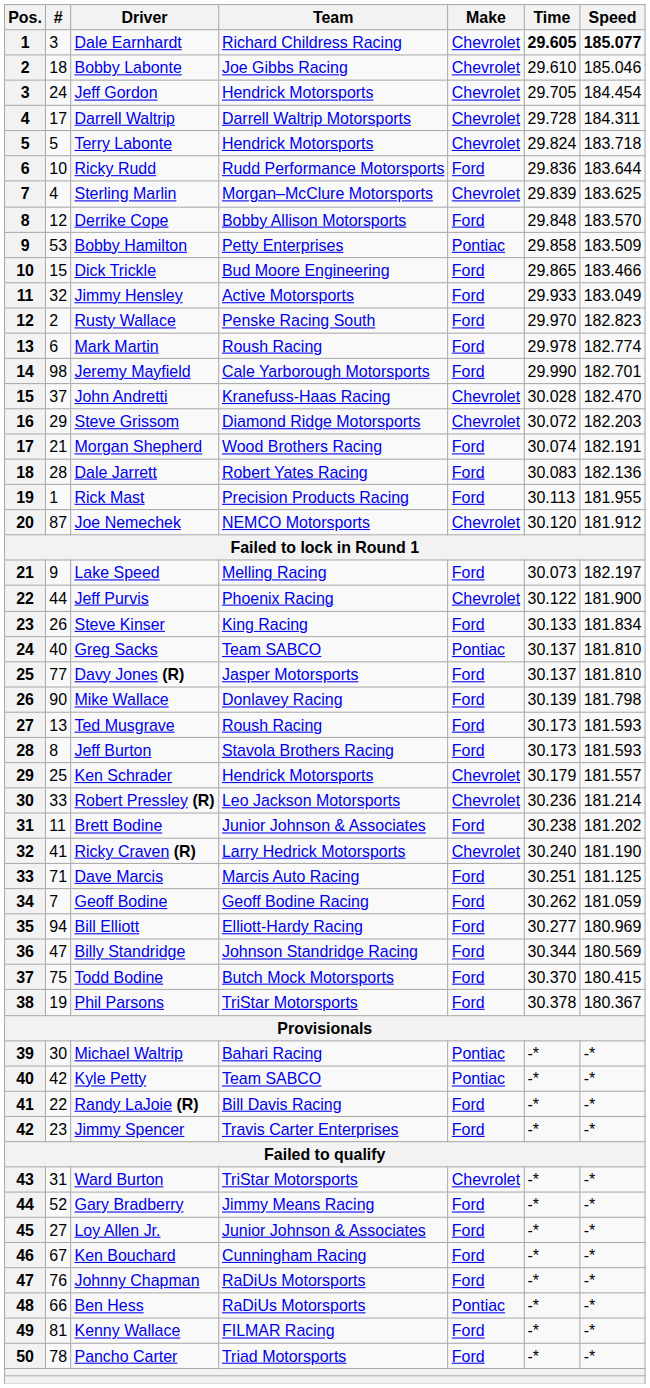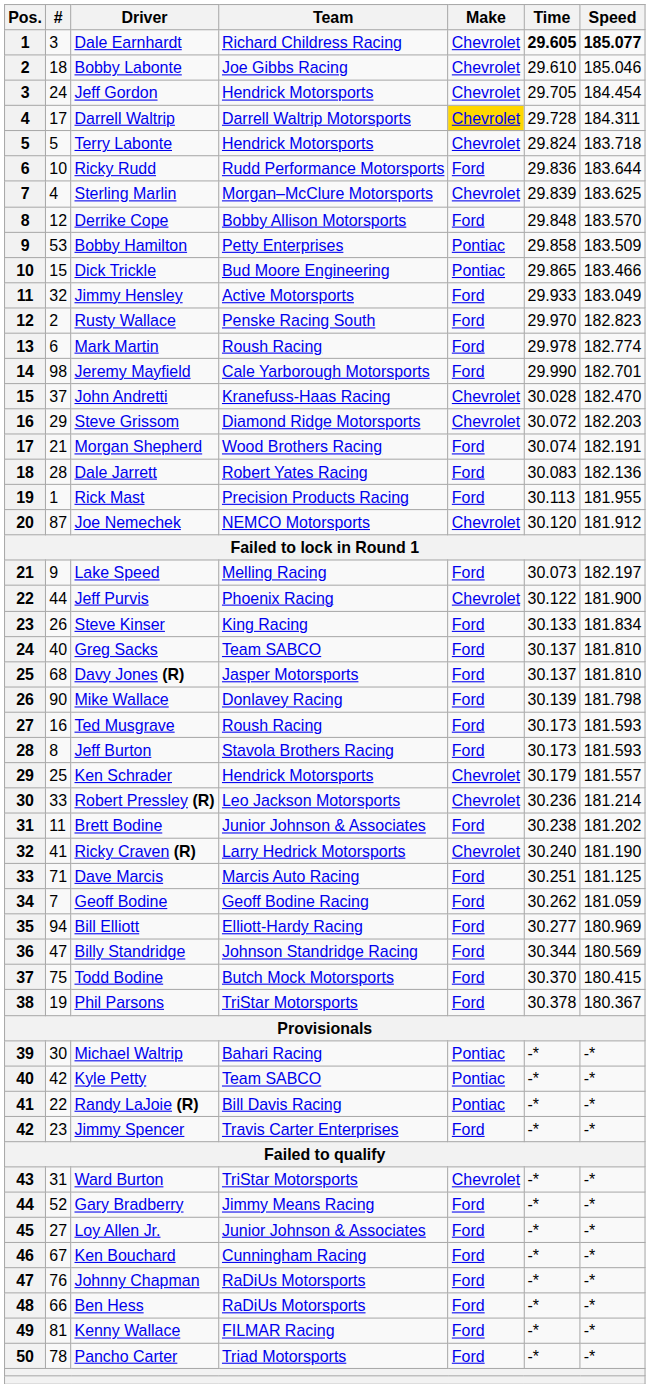 <table class="wikitable" style="font-size:95%">
 <tr>
 <th>Pos.</th>
 <th>#</th>
 <th>Driver</th>
 <th>Team</th>
 <th>Make</th>
 <th>Time</th>
 <th>Speed</th>
 </tr>
 <tr>
 <th>1</th>
 <td>3</td>
 <td><a href='#'>Dale Earnhardt</a></td>
 <td><a href='#'>Richard Childress Racing</a></td>
 <td><a href='#'>Chevrolet</a></td>
 <td><strong>29.605</strong></td>
 <td><strong>185.077</strong></td>
 </tr>
 <tr>
 <th>2</th>
 <td>18</td>
 <td><a href='#'>Bobby Labonte</a></td>
 <td><a href='#'>Joe Gibbs Racing</a></td>
 <td><a href='#'>Chevrolet</a></td>
 <td>29.610</td>
 <td>185.046</td>
 </tr>
 <tr>
 <th>3</th>
 <td>24</td>
 <td><a href='#'>Jeff Gordon</a></td>
 <td><a href='#'>Hendrick Motorsports</a></td>
 <td><a href='#'>Chevrolet</a></td>
 <td>29.705</td>
 <td>184.454</td>
 </tr>
 <tr>
 <th>4</th>
 <td>17</td>
 <td><a href='#'>Darrell Waltrip</a></td>
 <td><a href='#'>Darrell Waltrip Motorsports</a></td>
-<td><a href='#'>Chevrolet</a></td>
+<td style="background: gold;"><a href='#'>Chevrolet</a></td>
 <td>29.728</td>
 <td>184.311</td>
 </tr>
 <tr>
 <th>5</th>
 <td>5</td>
 <td><a href='#'>Terry Labonte</a></td>
 <td><a href='#'>Hendrick Motorsports</a></td>
 <td><a href='#'>Chevrolet</a></td>
 <td>29.824</td>
 <td>183.718</td>
 </tr>
 <tr>
 <th>6</th>
 <td>10</td>
 <td><a href='#'>Ricky Rudd</a></td>
 <td><a href='#'>Rudd Performance Motorsports</a></td>
 <td><a href='#'>Ford</a></td>
 <td>29.836</td>
 <td>183.644</td>
 </tr>
 <tr>
 <th>7</th>
 <td>4</td>
 <td><a href='#'>Sterling Marlin</a></td>
 <td><a href='#'>Morgan–McClure Motorsports</a></td>
 <td><a href='#'>Chevrolet</a></td>
 <td>29.839</td>
 <td>183.625</td>
 </tr>
 <tr>
 <th>8</th>
 <td>12</td>
 <td><a href='#'>Derrike Cope</a></td>
 <td><a href='#'>Bobby Allison Motorsports</a></td>
 <td><a href='#'>Ford</a></td>
 <td>29.848</td>
 <td>183.570</td>
 </tr>
 <tr>
 <th>9</th>
 <td>53</td>
 <td><a href='#'>Bobby Hamilton</a></td>
 <td><a href='#'>Petty Enterprises</a></td>
 <td><a href='#'>Pontiac</a></td>
 <td>29.858</td>
 <td>183.509</td>
 </tr>
 <tr>
 <th>10</th>
 <td>15</td>
 <td><a href='#'>Dick Trickle</a></td>
 <td><a href='#'>Bud Moore Engineering</a></td>
-<td><a href='#'>Ford</a></td>
+<td><a href='#'>Pontiac</a></td>
 <td>29.865</td>
 <td>183.466</td>
 </tr>
 <tr>
 <th>11</th>
 <td>32</td>
 <td><a href='#'>Jimmy Hensley</a></td>
 <td><a href='#'>Active Motorsports</a></td>
 <td><a href='#'>Ford</a></td>
 <td>29.933</td>
 <td>183.049</td>
 </tr>
 <tr>
 <th>12</th>
 <td>2</td>
 <td><a href='#'>Rusty Wallace</a></td>
 <td><a href='#'>Penske Racing South</a></td>
 <td><a href='#'>Ford</a></td>
 <td>29.970</td>
 <td>182.823</td>
 </tr>
 <tr>
 <th>13</th>
 <td>6</td>
 <td><a href='#'>Mark Martin</a></td>
 <td><a href='#'>Roush Racing</a></td>
 <td><a href='#'>Ford</a></td>
 <td>29.978</td>
 <td>182.774</td>
 </tr>
 <tr>
 <th>14</th>
 <td>98</td>
 <td><a href='#'>Jeremy Mayfield</a></td>
 <td><a href='#'>Cale Yarborough Motorsports</a></td>
 <td><a href='#'>Ford</a></td>
 <td>29.990</td>
 <td>182.701</td>
 </tr>
 <tr>
 <th>15</th>
 <td>37</td>
 <td><a href='#'>John Andretti</a></td>
 <td><a href='#'>Kranefuss-Haas Racing</a></td>
 <td><a href='#'>Chevrolet</a></td>
 <td>30.028</td>
 <td>182.470</td>
 </tr>
 <tr>
 <th>16</th>
 <td>29</td>
 <td><a href='#'>Steve Grissom</a></td>
 <td><a href='#'>Diamond Ridge Motorsports</a></td>
 <td><a href='#'>Chevrolet</a></td>
 <td>30.072</td>
 <td>182.203</td>
 </tr>
 <tr>
 <th>17</th>
 <td>21</td>
 <td><a href='#'>Morgan Shepherd</a></td>
 <td><a href='#'>Wood Brothers Racing</a></td>
 <td><a href='#'>Ford</a></td>
 <td>30.074</td>
 <td>182.191</td>
 </tr>
 <tr>
 <th>18</th>
 <td>28</td>
 <td><a href='#'>Dale Jarrett</a></td>
 <td><a href='#'>Robert Yates Racing</a></td>
 <td><a href='#'>Ford</a></td>
 <td>30.083</td>
 <td>182.136</td>
 </tr>
 <tr>
 <th>19</th>
 <td>1</td>
 <td><a href='#'>Rick Mast</a></td>
 <td><a href='#'>Precision Products Racing</a></td>
 <td><a href='#'>Ford</a></td>
 <td>30.113</td>
 <td>181.955</td>
 </tr>
 <tr>
 <th>20</th>
 <td>87</td>
 <td><a href='#'>Joe Nemechek</a></td>
 <td><a href='#'>NEMCO Motorsports</a></td>
 <td><a href='#'>Chevrolet</a></td>
 <td>30.120</td>
 <td>181.912</td>
 </tr>
 <tr>
 <th colspan="7">Failed to lock in Round 1</th>
 </tr>
 <tr>
 <th>21</th>
 <td>9</td>
 <td><a href='#'>Lake Speed</a></td>
 <td><a href='#'>Melling Racing</a></td>
 <td><a href='#'>Ford</a></td>
 <td>30.073</td>
 <td>182.197</td>
 </tr>
 <tr>
 <th>22</th>
 <td>44</td>
 <td><a href='#'>Jeff Purvis</a></td>
 <td><a href='#'>Phoenix Racing</a></td>
 <td><a href='#'>Chevrolet</a></td>
 <td>30.122</td>
 <td>181.900</td>
 </tr>
 <tr>
 <th>23</th>
 <td>26</td>
 <td><a href='#'>Steve Kinser</a></td>
 <td><a href='#'>King Racing</a></td>
 <td><a href='#'>Ford</a></td>
 <td>30.133</td>
 <td>181.834</td>
 </tr>
 <tr>
 <th>24</th>
 <td>40</td>
 <td><a href='#'>Greg Sacks</a></td>
 <td><a href='#'>Team SABCO</a></td>
-<td><a href='#'>Pontiac</a></td>
+<td><a href='#'>Ford</a></td>
 <td>30.137</td>
 <td>181.810</td>
 </tr>
 <tr>
 <th>25</th>
-<td>77</td>
+<td>68</td>
 <td><a href='#'>Davy Jones</a> <strong>(R)</strong></td>
 <td><a href='#'>Jasper Motorsports</a></td>
 <td><a href='#'>Ford</a></td>
 <td>30.137</td>
 <td>181.810</td>
 </tr>
 <tr>
 <th>26</th>
 <td>90</td>
 <td><a href='#'>Mike Wallace</a></td>
 <td><a href='#'>Donlavey Racing</a></td>
 <td><a href='#'>Ford</a></td>
 <td>30.139</td>
 <td>181.798</td>
 </tr>
 <tr>
 <th>27</th>
-<td>13</td>
+<td>16</td>
 <td><a href='#'>Ted Musgrave</a></td>
 <td><a href='#'>Roush Racing</a></td>
 <td><a href='#'>Ford</a></td>
 <td>30.173</td>
 <td>181.593</td>
 </tr>
 <tr>
 <th>28</th>
 <td>8</td>
 <td><a href='#'>Jeff Burton</a></td>
 <td><a href='#'>Stavola Brothers Racing</a></td>
 <td><a href='#'>Ford</a></td>
 <td>30.173</td>
 <td>181.593</td>
 </tr>
 <tr>
 <th>29</th>
 <td>25</td>
 <td><a href='#'>Ken Schrader</a></td>
 <td><a href='#'>Hendrick Motorsports</a></td>
 <td><a href='#'>Chevrolet</a></td>
 <td>30.179</td>
 <td>181.557</td>
 </tr>
 <tr>
 <th>30</th>
 <td>33</td>
 <td><a href='#'>Robert Pressley</a> <strong>(R)</strong></td>
 <td><a href='#'>Leo Jackson Motorsports</a></td>
 <td><a href='#'>Chevrolet</a></td>
 <td>30.236</td>
 <td>181.214</td>
 </tr>
 <tr>
 <th>31</th>
 <td>11</td>
 <td><a href='#'>Brett Bodine</a></td>
 <td><a href='#'>Junior Johnson & Associates</a></td>
 <td><a href='#'>Ford</a></td>
 <td>30.238</td>
 <td>181.202</td>
 </tr>
 <tr>
 <th>32</th>
 <td>41</td>
 <td><a href='#'>Ricky Craven</a> <strong>(R)</strong></td>
 <td><a href='#'>Larry Hedrick Motorsports</a></td>
 <td><a href='#'>Chevrolet</a></td>
 <td>30.240</td>
 <td>181.190</td>
 </tr>
 <tr>
 <th>33</th>
 <td>71</td>
 <td><a href='#'>Dave Marcis</a></td>
 <td><a href='#'>Marcis Auto Racing</a></td>
 <td><a href='#'>Ford</a></td>
 <td>30.251</td>
 <td>181.125</td>
 </tr>
 <tr>
 <th>34</th>
 <td>7</td>
 <td><a href='#'>Geoff Bodine</a></td>
 <td><a href='#'>Geoff Bodine Racing</a></td>
 <td><a href='#'>Ford</a></td>
 <td>30.262</td>
 <td>181.059</td>
 </tr>
 <tr>
 <th>35</th>
 <td>94</td>
 <td><a href='#'>Bill Elliott</a></td>
 <td><a href='#'>Elliott-Hardy Racing</a></td>
 <td><a href='#'>Ford</a></td>
 <td>30.277</td>
 <td>180.969</td>
 </tr>
 <tr>
 <th>36</th>
 <td>47</td>
 <td><a href='#'>Billy Standridge</a></td>
 <td><a href='#'>Johnson Standridge Racing</a></td>
 <td><a href='#'>Ford</a></td>
 <td>30.344</td>
 <td>180.569</td>
 </tr>
 <tr>
 <th>37</th>
 <td>75</td>
 <td><a href='#'>Todd Bodine</a></td>
 <td><a href='#'>Butch Mock Motorsports</a></td>
 <td><a href='#'>Ford</a></td>
 <td>30.370</td>
 <td>180.415</td>
 </tr>
 <tr>
 <th>38</th>
 <td>19</td>
 <td><a href='#'>Phil Parsons</a></td>
 <td><a href='#'>TriStar Motorsports</a></td>
 <td><a href='#'>Ford</a></td>
 <td>30.378</td>
 <td>180.367</td>
 </tr>
 <tr>
 <th colspan="7">Provisionals</th>
 </tr>
 <tr>
 <th>39</th>
 <td>30</td>
 <td><a href='#'>Michael Waltrip</a></td>
 <td><a href='#'>Bahari Racing</a></td>
 <td><a href='#'>Pontiac</a></td>
 <td>-*</td>
 <td>-*</td>
 </tr>
 <tr>
 <th>40</th>
 <td>42</td>
 <td><a href='#'>Kyle Petty</a></td>
 <td><a href='#'>Team SABCO</a></td>
 <td><a href='#'>Pontiac</a></td>
 <td>-*</td>
 <td>-*</td>
 </tr>
 <tr>
 <th>41</th>
 <td>22</td>
 <td><a href='#'>Randy LaJoie</a> <strong>(R)</strong></td>
 <td><a href='#'>Bill Davis Racing</a></td>
-<td><a href='#'>Ford</a></td>
+<td><a href='#'>Pontiac</a></td>
 <td>-*</td>
 <td>-*</td>
 </tr>
 <tr>
 <th>42</th>
 <td>23</td>
 <td><a href='#'>Jimmy Spencer</a></td>
 <td><a href='#'>Travis Carter Enterprises</a></td>
 <td><a href='#'>Ford</a></td>
 <td>-*</td>
 <td>-*</td>
 </tr>
 <tr>
 <th colspan="7">Failed to qualify</th>
 </tr>
 <tr>
 <th>43</th>
 <td>31</td>
 <td><a href='#'>Ward Burton</a></td>
 <td><a href='#'>TriStar Motorsports</a></td>
 <td><a href='#'>Chevrolet</a></td>
 <td>-*</td>
 <td>-*</td>
 </tr>
 <tr>
 <th>44</th>
 <td>52</td>
 <td><a href='#'>Gary Bradberry</a></td>
 <td><a href='#'>Jimmy Means Racing</a></td>
 <td><a href='#'>Ford</a></td>
 <td>-*</td>
 <td>-*</td>
 </tr>
 <tr>
 <th>45</th>
 <td>27</td>
 <td><a href='#'>Loy Allen Jr.</a></td>
 <td><a href='#'>Junior Johnson & Associates</a></td>
 <td><a href='#'>Ford</a></td>
 <td>-*</td>
 <td>-*</td>
 </tr>
 <tr>
 <th>46</th>
 <td>67</td>
 <td><a href='#'>Ken Bouchard</a></td>
 <td><a href='#'>Cunningham Racing</a></td>
 <td><a href='#'>Ford</a></td>
 <td>-*</td>
 <td>-*</td>
 </tr>
 <tr>
 <th>47</th>
 <td>76</td>
 <td><a href='#'>Johnny Chapman</a></td>
 <td><a href='#'>RaDiUs Motorsports</a></td>
 <td><a href='#'>Ford</a></td>
 <td>-*</td>
 <td>-*</td>
 </tr>
 <tr>
 <th>48</th>
 <td>66</td>
 <td><a href='#'>Ben Hess</a></td>
 <td><a href='#'>RaDiUs Motorsports</a></td>
-<td><a href='#'>Pontiac</a></td>
+<td><a href='#'>Ford</a></td>
 <td>-*</td>
 <td>-*</td>
 </tr>
 <tr>
 <th>49</th>
 <td>81</td>
 <td><a href='#'>Kenny Wallace</a></td>
 <td><a href='#'>FILMAR Racing</a></td>
 <td><a href='#'>Ford</a></td>
 <td>-*</td>
 <td>-*</td>
 </tr>
 <tr>
 <th>50</th>
 <td>78</td>
 <td><a href='#'>Pancho Carter</a></td>
 <td><a href='#'>Triad Motorsports</a></td>
 <td><a href='#'>Ford</a></td>
 <td>-*</td>
 <td>-*</td>
 </tr>
 <tr>
 <th colspan="7"></th>
 </tr>
 <tr>
 <th colspan="7"></th>
 </tr>
 </table>
